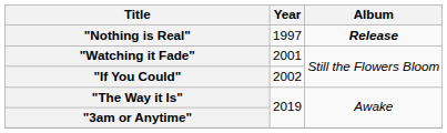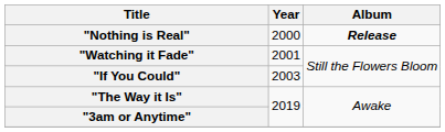 <table class="wikitable plainrowheaders" style="text-align:center;">
 <tr>
 <th scope="col" style="width:20em;">Title</th>
 <th scope="col">Year</th>
 <th scope="col">Album</th>
 </tr>
 <tr>
 <th scope="row">"Nothing is Real"</th>
-<td>1997</td>
+<td>2000</td>
 <td><strong><em>Release</em></strong></td>
 </tr>
 <tr>
 <th scope="row">"Watching it Fade"</th>
 <td>2001</td>
 <td rowspan="2"><em>Still the Flowers Bloom</em></td>
 </tr>
 <tr>
 <th scope="row">"If You Could"</th>
-<td>2002</td>
+<td>2003</td>
 </tr>
 <tr>
 <th scope="row">"The Way it Is"</th>
 <td rowspan="2">2019</td>
 <td rowspan="2"><em>Awake</em></td>
 </tr>
 <tr>
 <th scope="row">"3am or Anytime"</th>
 </tr>
 <tr>
 </tr>
 </table>
